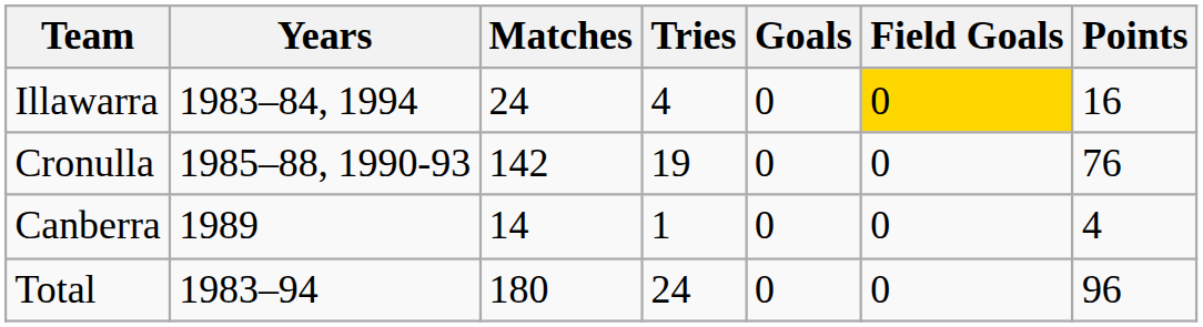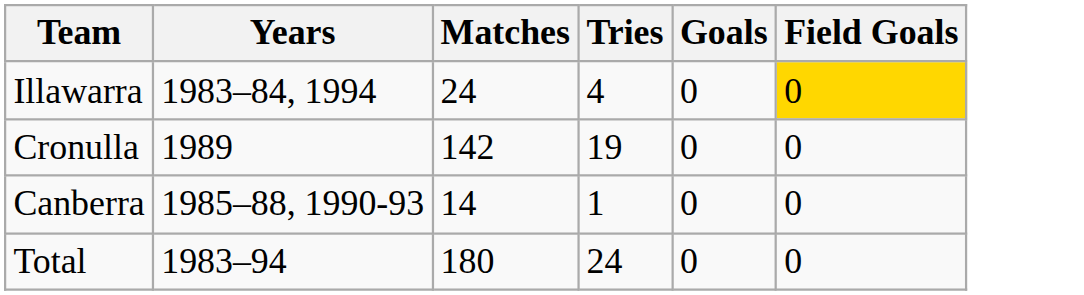 <table class="wikitable">
 <tr>
 <th>Team</th>
 <th>Years</th>
 <th>Matches</th>
 <th>Tries</th>
 <th>Goals</th>
 <th>Field Goals</th>
-<th>Points</th>
 </tr>
 <tr>
 <td>Illawarra</td>
 <td>1983–84, 1994</td>
 <td>24</td>
 <td>4</td>
 <td>0</td>
 <td style="background: gold;">0</td>
-<td>16</td>
 </tr>
 <tr>
 <td>Cronulla</td>
-<td>1985–88, 1990-93</td>
+<td>1989</td>
 <td>142</td>
 <td>19</td>
 <td>0</td>
 <td>0</td>
-<td>76</td>
 </tr>
 <tr>
 <td>Canberra</td>
-<td>1989</td>
+<td>1985–88, 1990-93</td>
 <td>14</td>
 <td>1</td>
 <td>0</td>
 <td>0</td>
-<td>4</td>
 </tr>
 <tr>
 <td>Total</td>
 <td>1983–94</td>
 <td>180</td>
 <td>24</td>
 <td>0</td>
 <td>0</td>
-<td>96</td>
 </tr>
 </table>
